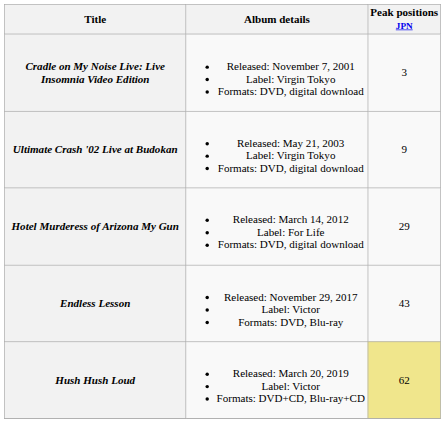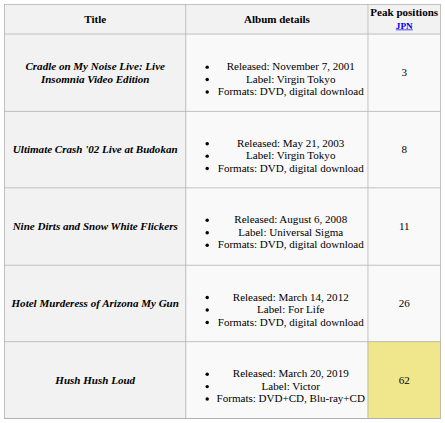 <table class="wikitable plainrowheaders" style="text-align:center;" border="1">
 <tr>
 <th scope="col" rowspan="1" style="width:16em;">Title</th>
 <th scope="col" rowspan="1" style="width:16em;">Album details</th>
 <th scope="col" colspan="1">Peak positions<br><small><a href='#'>JPN</a></small></th>
 </tr>
 <tr>
 <th scope="row"><em>Cradle on My Noise Live: Live Insomnia Video Edition</em></th>
 <td><br><ul><li>Released: November 7, 2001</li><li>Label: Virgin Tokyo</li><li>Formats: DVD, digital download</li></ul></td>
 <td>3</td>
 </tr>
 <tr>
 <th scope="row"><em>Ultimate Crash '02 Live at Budokan</em></th>
 <td><br><ul><li>Released: May 21, 2003</li><li>Label: Virgin Tokyo</li><li>Formats: DVD, digital download</li></ul></td>
-<td>9</td>
+<td>8</td>
+</tr>
+<tr>
+<th scope="row"><em>Nine Dirts and Snow White Flickers</em></th>
+<td><br><ul><li>Released: August 6, 2008</li><li>Label: Universal Sigma</li><li>Formats: DVD, digital download</li></ul></td>
+<td>11</td>
 </tr>
 <tr>
 <th scope="row"><em>Hotel Murderess of Arizona My Gun</em></th>
 <td><br><ul><li>Released: March 14, 2012</li><li>Label: For Life</li><li>Formats: DVD, digital download</li></ul></td>
-<td>29</td>
-</tr>
-<tr>
-<th scope="row"><em>Endless Lesson</em></th>
-<td><br><ul><li>Released: November 29, 2017</li><li>Label: Victor</li><li>Formats: DVD, Blu-ray</li></ul></td>
-<td>43</td>
+<td>26</td>
 </tr>
 <tr>
 <th scope="row"><em>Hush Hush Loud</em></th>
 <td><br><ul><li>Released: March 20, 2019</li><li>Label: Victor</li><li>Formats: DVD+CD, Blu-ray+CD</li></ul></td>
 <td style="background: khaki;">62</td>
 </tr>
 <tr>
 </tr>
 </table>
